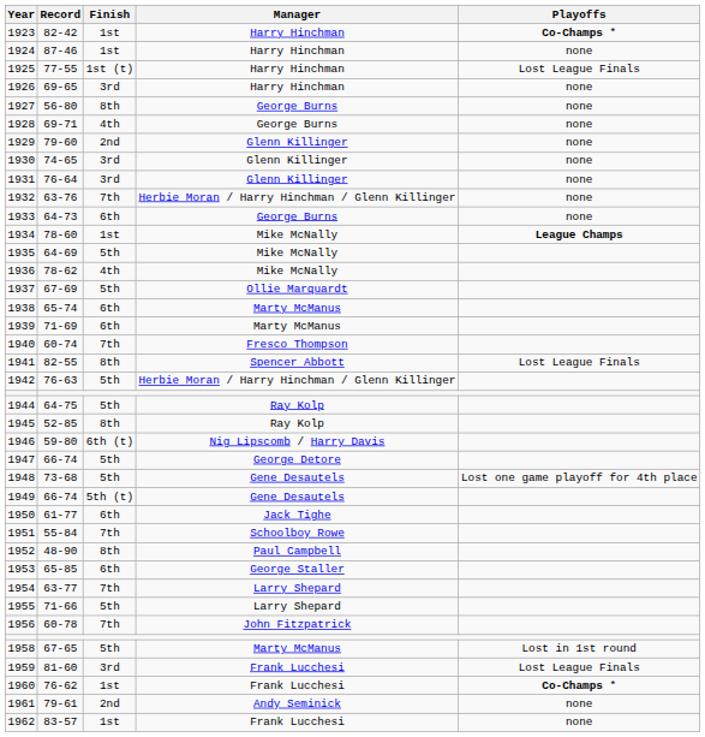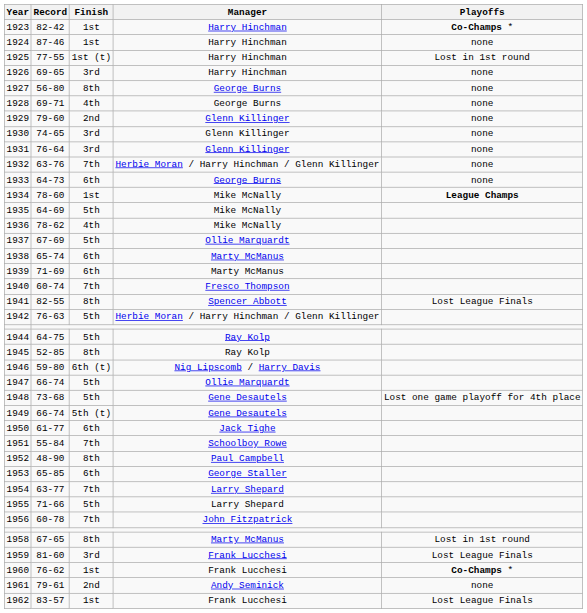 <table class="wikitable">
 <tr>
 <th>Year</th>
 <th>Record</th>
 <th>Finish</th>
 <th>Manager</th>
 <th>Playoffs</th>
 </tr>
 <tr align=center>
 <td>1923</td>
 <td>82-42</td>
 <td>1st</td>
 <td><a href='#'>Harry Hinchman</a></td>
 <td><strong>Co-Champs</strong> *</td>
 </tr>
 <tr align=center>
 <td>1924</td>
 <td>87-46</td>
 <td>1st</td>
 <td>Harry Hinchman</td>
 <td>none</td>
 </tr>
 <tr align=center>
 <td>1925</td>
 <td>77-55</td>
 <td>1st (t)</td>
 <td>Harry Hinchman</td>
-<td>Lost League Finals</td>
+<td>Lost in 1st round</td>
 </tr>
 <tr align=center>
 <td>1926</td>
 <td>69-65</td>
 <td>3rd</td>
 <td>Harry Hinchman</td>
 <td>none</td>
 </tr>
 <tr align=center>
 <td>1927</td>
 <td>56-80</td>
 <td>8th</td>
 <td><a href='#'>George Burns</a></td>
 <td>none</td>
 </tr>
 <tr align=center>
 <td>1928</td>
 <td>69-71</td>
 <td>4th</td>
 <td>George Burns</td>
 <td>none</td>
 </tr>
 <tr align=center>
 <td>1929</td>
 <td>79-60</td>
 <td>2nd</td>
 <td><a href='#'>Glenn Killinger</a></td>
 <td>none</td>
 </tr>
 <tr align=center>
 <td>1930</td>
 <td>74-65</td>
 <td>3rd</td>
 <td>Glenn Killinger</td>
 <td>none</td>
 </tr>
 <tr align=center>
 <td>1931</td>
 <td>76-64</td>
 <td>3rd</td>
 <td><a href='#'>Glenn Killinger</a></td>
 <td>none</td>
 </tr>
 <tr align=center>
 <td>1932</td>
 <td>63-76</td>
 <td>7th</td>
 <td><a href='#'>Herbie Moran</a> / Harry Hinchman / Glenn Killinger</td>
 <td>none</td>
 </tr>
 <tr align=center>
 <td>1933</td>
 <td>64-73</td>
 <td>6th</td>
 <td><a href='#'>George Burns</a></td>
 <td>none</td>
 </tr>
 <tr align=center>
 <td>1934</td>
 <td>78-60</td>
 <td>1st</td>
 <td>Mike McNally</td>
 <td><strong>League Champs</strong></td>
 </tr>
 <tr align=center>
 <td>1935</td>
 <td>64-69</td>
 <td>5th</td>
 <td>Mike McNally</td>
 <td></td>
 </tr>
 <tr align=center>
 <td>1936</td>
 <td>78-62</td>
 <td>4th</td>
 <td>Mike McNally</td>
 <td></td>
 </tr>
 <tr align=center>
 <td>1937</td>
 <td>67-69</td>
 <td>5th</td>
 <td><a href='#'>Ollie Marquardt</a></td>
 <td></td>
 </tr>
 <tr align=center>
 <td>1938</td>
 <td>65-74</td>
 <td>6th</td>
 <td><a href='#'>Marty McManus</a></td>
 <td></td>
 </tr>
 <tr align=center>
 <td>1939</td>
 <td>71-69</td>
 <td>6th</td>
 <td>Marty McManus</td>
 <td></td>
 </tr>
 <tr align=center>
 <td>1940</td>
 <td>60-74</td>
 <td>7th</td>
 <td><a href='#'>Fresco Thompson</a></td>
 <td></td>
 </tr>
 <tr align=center>
 <td>1941</td>
 <td>82-55</td>
 <td>8th</td>
 <td><a href='#'>Spencer Abbott</a></td>
 <td>Lost League Finals</td>
 </tr>
 <tr align=center>
 <td>1942</td>
 <td>76-63</td>
 <td>5th</td>
 <td><a href='#'>Herbie Moran</a> / Harry Hinchman / Glenn Killinger</td>
 <td></td>
 </tr>
 <tr align=center>
 <td></td>
 </tr>
 <tr align=center>
 <td>1944</td>
 <td>64-75</td>
 <td>5th</td>
 <td><a href='#'>Ray Kolp</a></td>
 <td></td>
 </tr>
 <tr align=center>
 <td>1945</td>
 <td>52-85</td>
 <td>8th</td>
 <td>Ray Kolp</td>
 <td></td>
 </tr>
 <tr align=center>
 <td>1946</td>
 <td>59-80</td>
 <td>6th (t)</td>
 <td><a href='#'>Nig Lipscomb</a> / <a href='#'>Harry Davis</a></td>
 <td></td>
 </tr>
 <tr align=center>
 <td>1947</td>
 <td>66-74</td>
 <td>5th</td>
-<td><a href='#'>George Detore</a></td>
+<td><a href='#'>Ollie Marquardt</a></td>
 <td></td>
 </tr>
 <tr align=center>
 <td>1948</td>
 <td>73-68</td>
 <td>5th</td>
 <td><a href='#'>Gene Desautels</a></td>
 <td>Lost one game playoff for 4th place</td>
 </tr>
 <tr align=center>
 <td>1949</td>
 <td>66-74</td>
 <td>5th (t)</td>
 <td><a href='#'>Gene Desautels</a></td>
 <td></td>
 </tr>
 <tr align=center>
 <td>1950</td>
 <td>61-77</td>
 <td>6th</td>
 <td><a href='#'>Jack Tighe</a></td>
 <td></td>
 </tr>
 <tr align=center>
 <td>1951</td>
 <td>55-84</td>
 <td>7th</td>
 <td><a href='#'>Schoolboy Rowe</a></td>
 <td></td>
 </tr>
 <tr align=center>
 <td>1952</td>
 <td>48-90</td>
 <td>8th</td>
 <td><a href='#'>Paul Campbell</a></td>
 <td></td>
 </tr>
 <tr align=center>
 <td>1953</td>
 <td>65-85</td>
 <td>6th</td>
 <td><a href='#'>George Staller</a></td>
 <td></td>
 </tr>
 <tr align=center>
 <td>1954</td>
 <td>63-77</td>
 <td>7th</td>
 <td><a href='#'>Larry Shepard</a></td>
 <td></td>
 </tr>
 <tr align=center>
 <td>1955</td>
 <td>71-66</td>
 <td>5th</td>
 <td>Larry Shepard</td>
 <td></td>
 </tr>
 <tr align=center>
 <td>1956</td>
 <td>60-78</td>
 <td>7th</td>
 <td><a href='#'>John Fitzpatrick</a></td>
 <td></td>
 </tr>
 <tr align=center>
 <td></td>
 </tr>
 <tr align=center>
 <td>1958</td>
 <td>67-65</td>
-<td>5th</td>
+<td>8th</td>
 <td><a href='#'>Marty McManus</a></td>
 <td>Lost in 1st round</td>
 </tr>
 <tr align=center>
 <td>1959</td>
 <td>81-60</td>
 <td>3rd</td>
 <td><a href='#'>Frank Lucchesi</a></td>
 <td>Lost League Finals</td>
 </tr>
 <tr align=center>
 <td>1960</td>
 <td>76-62</td>
 <td>1st</td>
 <td>Frank Lucchesi</td>
 <td><strong>Co-Champs</strong> *</td>
 </tr>
 <tr align=center>
 <td>1961</td>
 <td>79-61</td>
 <td>2nd</td>
 <td><a href='#'>Andy Seminick</a></td>
 <td>none</td>
 </tr>
 <tr align=center>
 <td>1962</td>
 <td>83-57</td>
 <td>1st</td>
 <td>Frank Lucchesi</td>
-<td>none</td>
+<td>Lost League Finals</td>
 </tr>
 </table>
